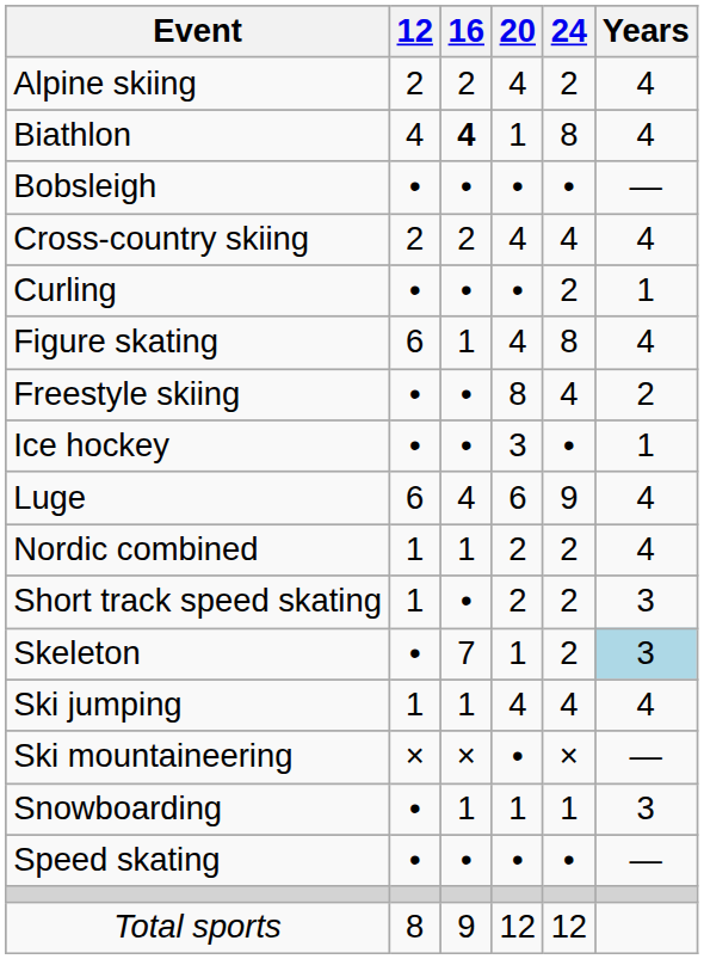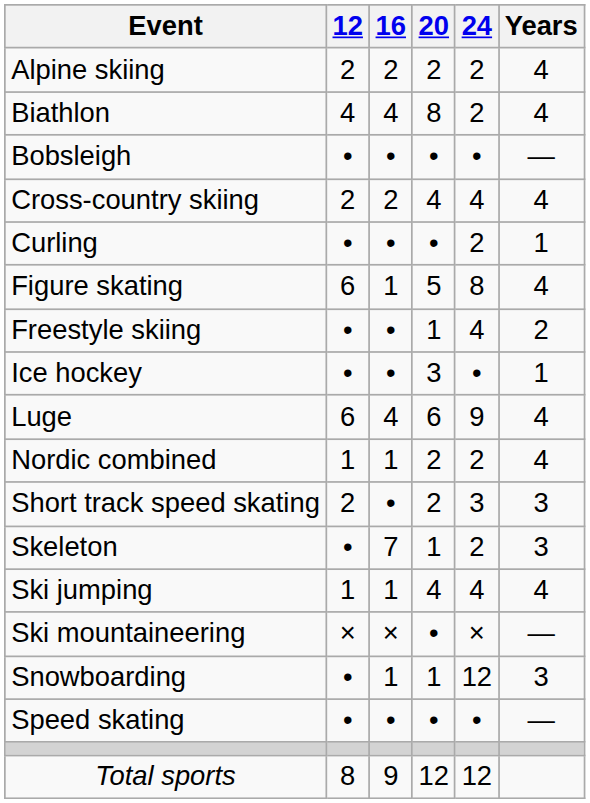 <table class="wikitable" style="text-align:center">
 <tr>
 <th>Event</th>
 <th><a href='#'>12</a></th>
 <th><a href='#'>16</a></th>
 <th><a href='#'>20</a></th>
 <th><a href='#'>24</a></th>
 <th>Years</th>
 </tr>
 <tr>
 <td align=left>Alpine skiing</td>
 <td>2</td>
 <td>2</td>
-<td>4</td>
+<td>2</td>
 <td>2</td>
 <td>4</td>
 </tr>
 <tr>
 <td align=left>Biathlon</td>
 <td>4</td>
-<td><strong>4</strong></td>
-<td>1</td>
+<td>4</td>
 <td>8</td>
+<td>2</td>
 <td>4</td>
 </tr>
 <tr>
 <td align=left>Bobsleigh</td>
 <td>•</td>
 <td>•</td>
 <td>•</td>
 <td>•</td>
 <td>—</td>
 </tr>
 <tr>
 <td align=left>Cross-country skiing</td>
 <td>2</td>
 <td>2</td>
 <td>4</td>
 <td>4</td>
 <td>4</td>
 </tr>
 <tr>
 <td align=left>Curling</td>
 <td>•</td>
 <td>•</td>
 <td>•</td>
 <td>2</td>
 <td>1</td>
 </tr>
 <tr>
 <td align=left>Figure skating</td>
 <td>6</td>
 <td>1</td>
-<td>4</td>
+<td>5</td>
 <td>8</td>
 <td>4</td>
 </tr>
 <tr>
 <td align=left>Freestyle skiing</td>
 <td>•</td>
 <td>•</td>
-<td>8</td>
+<td>1</td>
 <td>4</td>
 <td>2</td>
 </tr>
 <tr>
 <td align=left>Ice hockey</td>
 <td>•</td>
 <td>•</td>
 <td>3</td>
 <td>•</td>
 <td>1</td>
 </tr>
 <tr>
 <td align=left>Luge</td>
 <td>6</td>
 <td>4</td>
 <td>6</td>
 <td>9</td>
 <td>4</td>
 </tr>
 <tr>
 <td align=left>Nordic combined</td>
 <td>1</td>
 <td>1</td>
 <td>2</td>
 <td>2</td>
 <td>4</td>
 </tr>
 <tr>
 <td align=left>Short track speed skating</td>
-<td>1</td>
+<td>2</td>
 <td>•</td>
 <td>2</td>
-<td>2</td>
+<td>3</td>
 <td>3</td>
 </tr>
 <tr>
 <td align=left>Skeleton</td>
 <td>•</td>
 <td>7</td>
 <td>1</td>
 <td>2</td>
-<td style="background: lightblue;">3</td>
+<td>3</td>
 </tr>
 <tr>
 <td align=left>Ski jumping</td>
 <td>1</td>
 <td>1</td>
 <td>4</td>
 <td>4</td>
 <td>4</td>
 </tr>
 <tr>
 <td align=left>Ski mountaineering</td>
 <td>×</td>
 <td>×</td>
 <td>•</td>
 <td>×</td>
 <td>—</td>
 </tr>
 <tr>
 <td align=left>Snowboarding</td>
 <td>•</td>
 <td>1</td>
 <td>1</td>
-<td>1</td>
+<td>12</td>
 <td>3</td>
 </tr>
 <tr>
 <td align=left>Speed skating</td>
 <td>•</td>
 <td>•</td>
 <td>•</td>
 <td>•</td>
 <td>—</td>
 </tr>
 <tr bgcolor=lightgray>
 <td></td>
 <td></td>
 <td></td>
 <td></td>
 <td></td>
 <td></td>
 </tr>
 <tr align=center>
 <td><em>Total sports</em></td>
 <td>8</td>
 <td>9</td>
 <td>12</td>
 <td>12</td>
 <td></td>
 </tr>
 </table>
